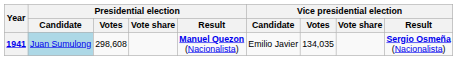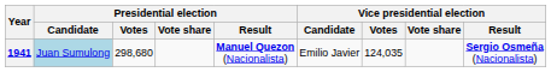 <table class="wikitable" style="text-align:center; font-size:90%">
 <tr>
 <th rowspan="2">Year</th>
 <th colspan="4">Presidential election</th>
 <th colspan="4">Vice presidential election</th>
 </tr>
 <tr>
 <th>Candidate</th>
 <th>Votes</th>
 <th>Vote share</th>
 <th>Result</th>
 <th>Candidate</th>
 <th>Votes</th>
 <th>Vote share</th>
 <th>Result</th>
 </tr>
 <tr>
 <th><a href='#'>1941</a></th>
 <td style="background: lightblue;"><a href='#'>Juan Sumulong</a></td>
-<td>298,608</td>
+<td>298,680</td>
 <td></td>
 <td><strong><a href='#'>Manuel Quezon</a></strong><br>(<a href='#'>Nacionalista</a>)</td>
 <td>Emilio Javier</td>
-<td>134,035</td>
+<td>124,035</td>
 <td></td>
 <td><strong><a href='#'>Sergio Osmeña</a></strong><br>(<a href='#'>Nacionalista</a>)</td>
 </tr>
 </table>
